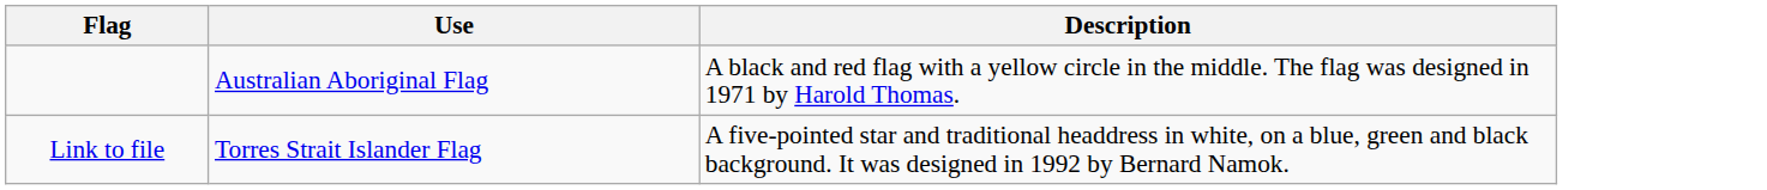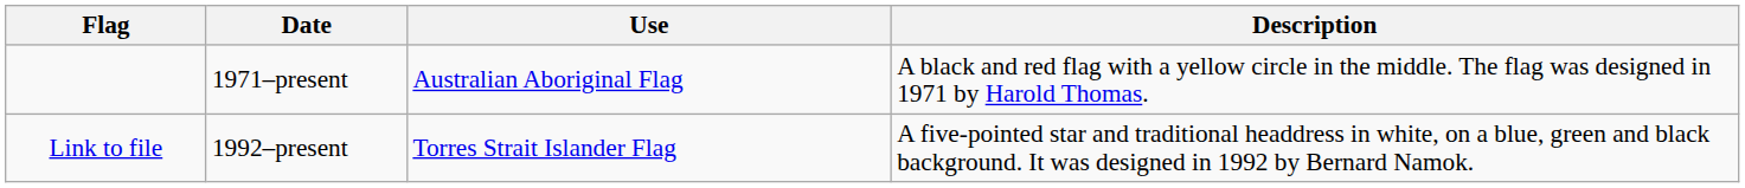 <table class="wikitable">
 <tr>
 <th scope="col" style="width:120px;">Flag</th>
+<th scope="col" style="width:120px;">Date</th>
 <th scope="col" style="width:300px;">Use</th>
 <th scope="col" style="width:530px;">Description</th>
 </tr>
 <tr>
 <td></td>
+<td>1971–present</td>
 <td><a href='#'>Australian Aboriginal Flag</a></td>
 <td>A black and red flag with a yellow circle in the middle.  The flag was designed in 1971 by <a href='#'>Harold Thomas</a>.</td>
 </tr>
 <tr>
 <td style="text-align:center;"><a href='#'>Link to file</a></td>
+<td>1992–present</td>
 <td><a href='#'>Torres Strait Islander Flag</a></td>
 <td>A five-pointed star and traditional headdress in white, on a blue, green and black background. It was designed in 1992 by Bernard Namok.</td>
 </tr>
 </table>
